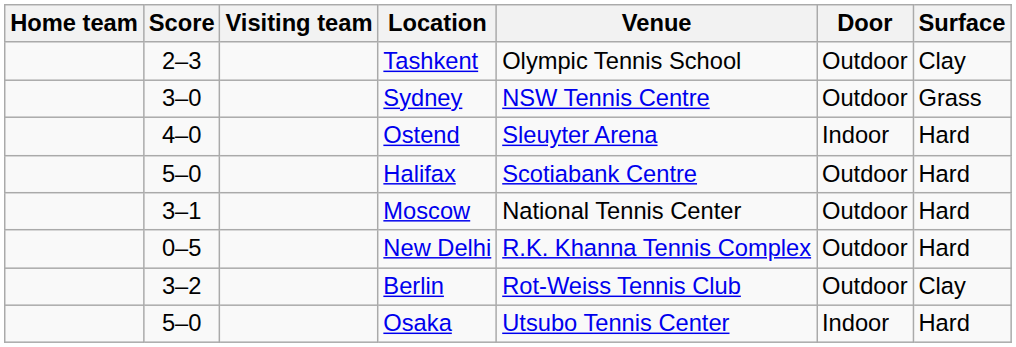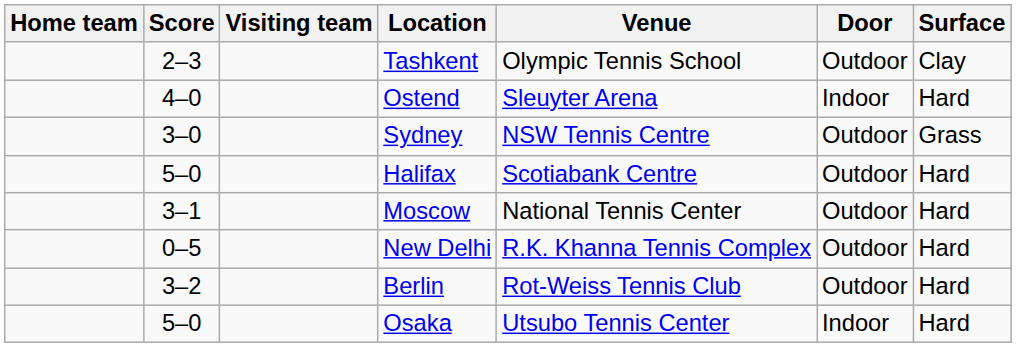 <table class="wikitable" style="border:1px solid #aaa;">
 <tr>
 <th>Home team</th>
 <th>Score</th>
 <th>Visiting team</th>
 <th>Location</th>
 <th>Venue</th>
 <th>Door</th>
 <th>Surface</th>
 </tr>
 <tr>
 <td></td>
 <td style="text-align:center;">2–3</td>
 <td><strong></strong></td>
 <td><a href='#'>Tashkent</a></td>
 <td>Olympic Tennis School</td>
 <td>Outdoor</td>
 <td>Clay</td>
 </tr>
 <tr>
 <td><strong></strong></td>
+<td style="text-align:center;">4–0</td>
+<td></td>
+<td><a href='#'>Ostend</a></td>
+<td><a href='#'>Sleuyter Arena</a></td>
+<td>Indoor</td>
+<td>Hard</td>
+</tr>
+<tr>
+<td><strong></strong></td>
 <td style="text-align:center;">3–0</td>
 <td></td>
 <td><a href='#'>Sydney</a></td>
 <td><a href='#'>NSW Tennis Centre</a></td>
 <td>Outdoor</td>
 <td>Grass</td>
-</tr>
-<tr>
-<td><strong></strong></td>
-<td style="text-align:center;">4–0</td>
-<td></td>
-<td><a href='#'>Ostend</a></td>
-<td><a href='#'>Sleuyter Arena</a></td>
-<td>Indoor</td>
-<td>Hard</td>
 </tr>
 <tr>
 <td><strong></strong></td>
 <td style="text-align:center;">5–0</td>
 <td></td>
 <td><a href='#'>Halifax</a></td>
 <td><a href='#'>Scotiabank Centre</a></td>
 <td>Outdoor</td>
 <td>Hard</td>
 </tr>
 <tr>
 <td><strong></strong></td>
 <td style="text-align:center;">3–1</td>
 <td></td>
 <td><a href='#'>Moscow</a></td>
 <td>National Tennis Center</td>
 <td>Outdoor</td>
 <td>Hard</td>
 </tr>
 <tr>
 <td></td>
 <td style="text-align:center;">0–5</td>
 <td><strong></strong></td>
 <td><a href='#'>New Delhi</a></td>
 <td><a href='#'>R.K. Khanna Tennis Complex</a></td>
 <td>Outdoor</td>
 <td>Hard</td>
 </tr>
 <tr>
 <td><strong></strong></td>
 <td style="text-align:center;">3–2</td>
 <td></td>
 <td><a href='#'>Berlin</a></td>
 <td><a href='#'>Rot-Weiss Tennis Club</a></td>
 <td>Outdoor</td>
-<td>Clay</td>
+<td>Hard</td>
 </tr>
 <tr>
 <td><strong></strong></td>
 <td style="text-align:center;">5–0</td>
 <td></td>
 <td><a href='#'>Osaka</a></td>
 <td><a href='#'>Utsubo Tennis Center</a></td>
 <td>Indoor</td>
 <td>Hard</td>
 </tr>
 </table>
